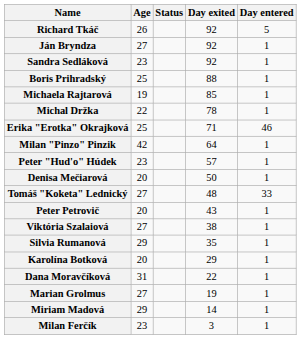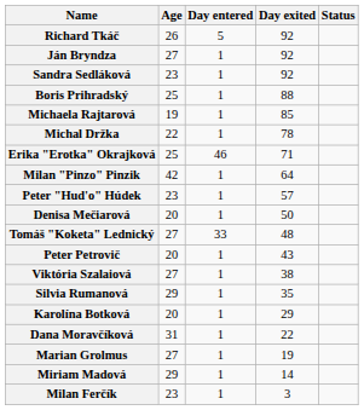 <table class="wikitable sortable" style="text-align:center;">
 <tr>
 <th>Name</th>
 <th>Age</th>
+<th>Day entered</th>
+<th>Day exited</th>
 <th>Status</th>
-<th>Day exited</th>
-<th>Day entered</th>
 </tr>
 <tr>
 <th>Richard Tkáč</th>
 <td>26</td>
+<td>5</td>
+<td>92</td>
 <td></td>
-<td>92</td>
-<td>5</td>
 </tr>
 <tr>
 <th>Ján Bryndza</th>
 <td>27</td>
+<td>1</td>
+<td>92</td>
 <td></td>
-<td>92</td>
-<td>1</td>
 </tr>
 <tr>
 <th>Sandra Sedláková</th>
 <td>23</td>
+<td>1</td>
+<td>92</td>
 <td></td>
-<td>92</td>
-<td>1</td>
 </tr>
 <tr>
 <th>Boris Prihradský</th>
 <td>25</td>
+<td>1</td>
+<td>88</td>
 <td></td>
-<td>88</td>
-<td>1</td>
 </tr>
 <tr>
 <th>Michaela Rajtarová</th>
 <td>19</td>
+<td>1</td>
+<td>85</td>
 <td></td>
-<td>85</td>
-<td>1</td>
 </tr>
 <tr>
 <th>Michal Držka</th>
 <td>22</td>
+<td>1</td>
+<td>78</td>
 <td></td>
-<td>78</td>
-<td>1</td>
 </tr>
 <tr>
 <th>Erika "Erotka" Okrajková</th>
 <td>25</td>
+<td>46</td>
+<td>71</td>
 <td></td>
-<td>71</td>
-<td>46</td>
 </tr>
 <tr>
 <th>Milan "Pinzo" Pinzik</th>
 <td>42</td>
+<td>1</td>
+<td>64</td>
 <td></td>
-<td>64</td>
-<td>1</td>
 </tr>
 <tr>
 <th>Peter "Hud'o" Húdek</th>
 <td>23</td>
+<td>1</td>
+<td>57</td>
 <td></td>
-<td>57</td>
-<td>1</td>
 </tr>
 <tr>
 <th>Denisa Mečiarová</th>
 <td>20</td>
+<td>1</td>
+<td>50</td>
 <td></td>
-<td>50</td>
-<td>1</td>
 </tr>
 <tr>
 <th>Tomáš "Koketa" Lednický</th>
 <td>27</td>
+<td>33</td>
+<td>48</td>
 <td></td>
-<td>48</td>
-<td>33</td>
 </tr>
 <tr>
 <th>Peter Petrovič</th>
 <td>20</td>
+<td>1</td>
+<td>43</td>
 <td></td>
-<td>43</td>
-<td>1</td>
 </tr>
 <tr>
 <th>Viktória Szalaiová</th>
 <td>27</td>
+<td>1</td>
+<td>38</td>
 <td></td>
-<td>38</td>
-<td>1</td>
 </tr>
 <tr>
 <th>Silvia Rumanová</th>
 <td>29</td>
+<td>1</td>
+<td>35</td>
 <td></td>
-<td>35</td>
-<td>1</td>
 </tr>
 <tr>
 <th>Karolína Botková</th>
 <td>20</td>
+<td>1</td>
+<td>29</td>
 <td></td>
-<td>29</td>
-<td>1</td>
 </tr>
 <tr>
 <th>Dana Moravčíková</th>
 <td>31</td>
+<td>1</td>
+<td>22</td>
 <td></td>
-<td>22</td>
-<td>1</td>
 </tr>
 <tr>
 <th>Marian Grolmus</th>
 <td>27</td>
+<td>1</td>
+<td>19</td>
 <td></td>
-<td>19</td>
-<td>1</td>
 </tr>
 <tr>
 <th>Miriam Madová</th>
 <td>29</td>
+<td>1</td>
+<td>14</td>
 <td></td>
-<td>14</td>
-<td>1</td>
 </tr>
 <tr>
 <th>Milan Ferčík</th>
 <td>23</td>
+<td>1</td>
+<td>3</td>
 <td></td>
-<td>3</td>
-<td>1</td>
 </tr>
 </table>
